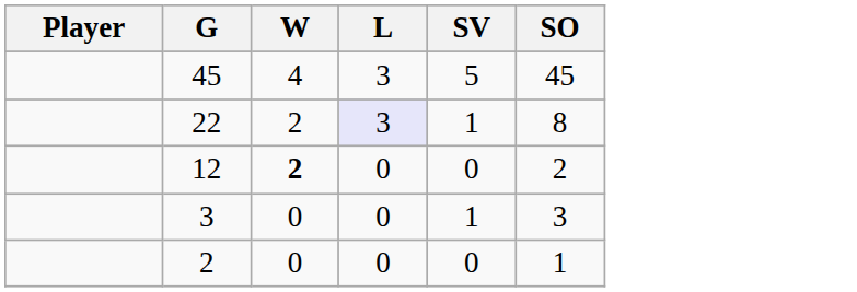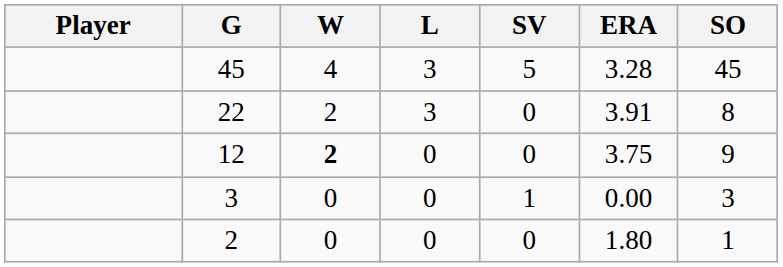 <table class="wikitable sortable">
 <tr>
 <th bgcolor="#DDDDFF" width="16%">Player</th>
 <th bgcolor="#DDDDFF" width="9%">G</th>
 <th bgcolor="#DDDDFF" width="9%">W</th>
 <th bgcolor="#DDDDFF" width="9%">L</th>
 <th bgcolor="#DDDDFF" width="9%">SV</th>
+<th bgcolor="#DDDDFF" width="9%">ERA</th>
 <th bgcolor="#DDDDFF" width="9%">SO</th>
 </tr>
 <tr align="center">
 <td></td>
 <td>45</td>
 <td>4</td>
 <td>3</td>
 <td>5</td>
+<td>3.28</td>
 <td>45</td>
 </tr>
 <tr align="center">
 <td></td>
 <td>22</td>
 <td>2</td>
-<td style="background: lavender;">3</td>
-<td>1</td>
+<td>3</td>
+<td>0</td>
+<td>3.91</td>
 <td>8</td>
 </tr>
 <tr align="center">
 <td></td>
 <td>12</td>
 <td><strong>2</strong></td>
 <td>0</td>
 <td>0</td>
-<td>2</td>
+<td>3.75</td>
+<td>9</td>
 </tr>
 <tr align="center">
 <td></td>
 <td>3</td>
 <td>0</td>
 <td>0</td>
 <td>1</td>
+<td>0.00</td>
 <td>3</td>
 </tr>
 <tr align="center">
 <td></td>
 <td>2</td>
 <td>0</td>
 <td>0</td>
 <td>0</td>
+<td>1.80</td>
 <td>1</td>
 </tr>
 </table>
